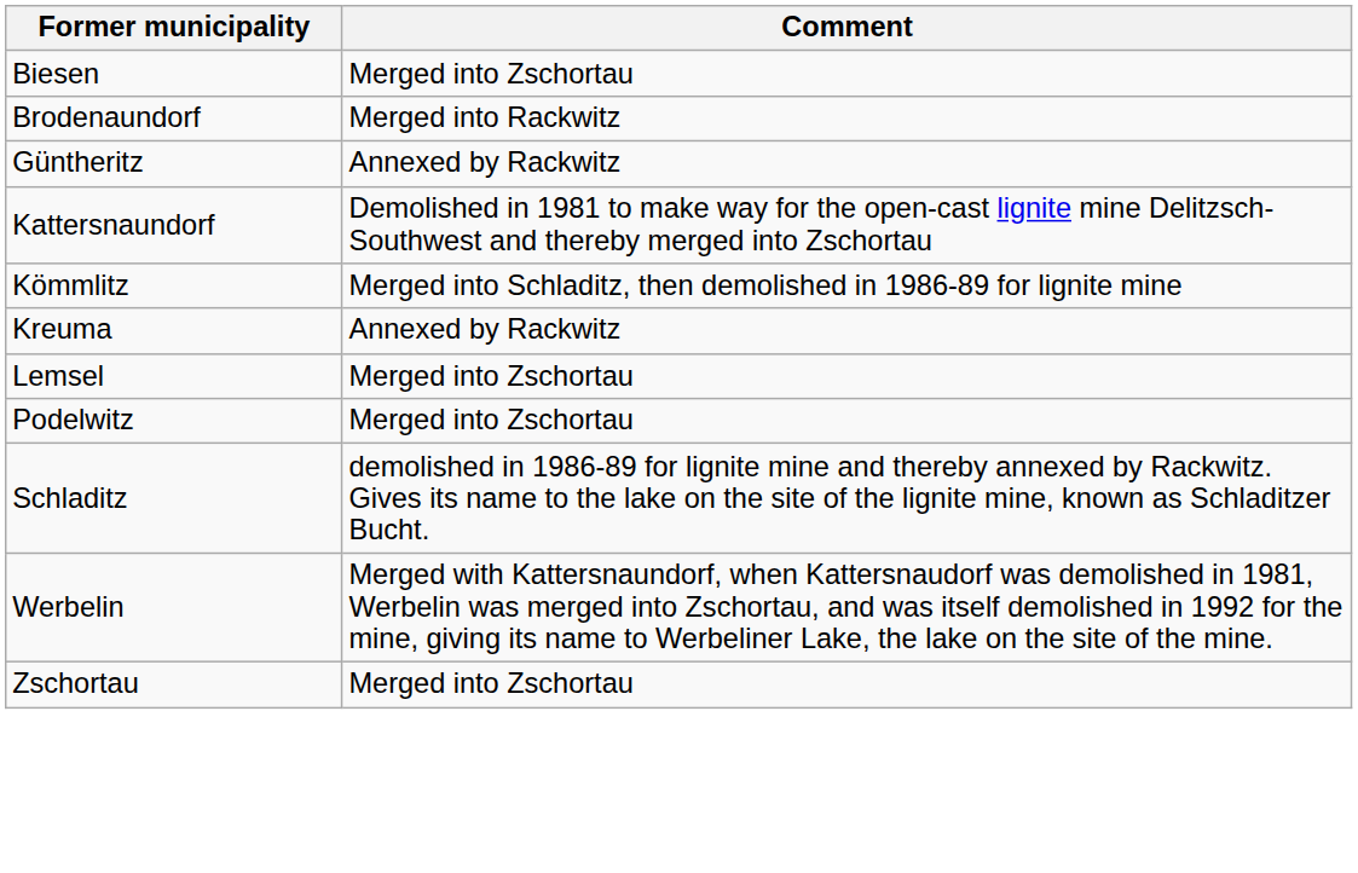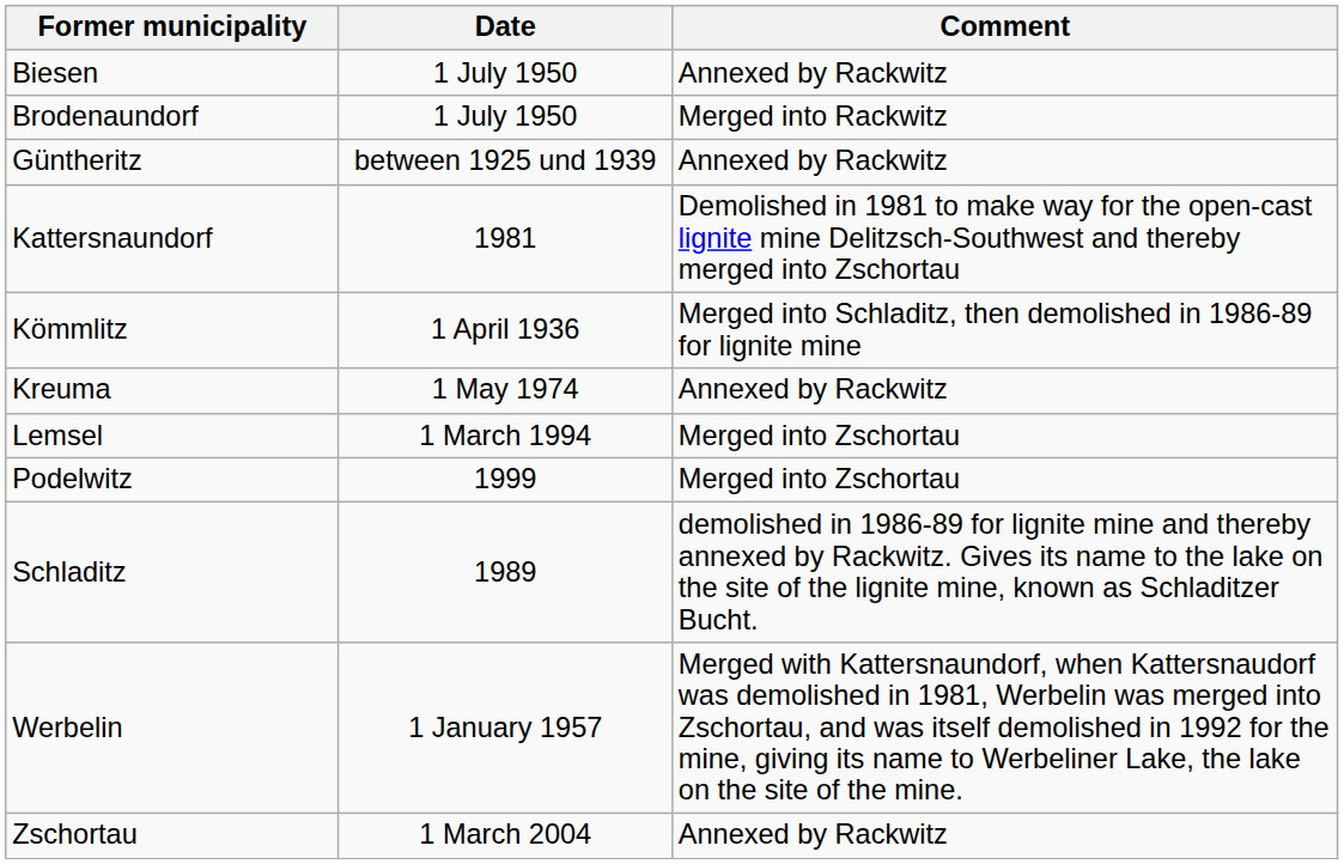 <table width="60%" class="wikitable sortable">
 <tr>
 <th width="25%" bgcolor="#e4e0e4">Former municipality</th>
+<th width="25%" bgcolor="#e4e0e4">Date</th>
 <th width="100%" bgcolor="#e4e0e4">Comment</th>
 </tr>
 <tr>
 <td>Biesen</td>
-<td>Merged into Zschortau</td>
+<td align="center">1 July 1950</td>
+<td>Annexed by Rackwitz</td>
 </tr>
 <tr>
 <td>Brodenaundorf</td>
+<td align="center">1 July 1950</td>
 <td>Merged into Rackwitz</td>
 </tr>
 <tr>
 <td>Güntheritz</td>
+<td align="center">between 1925 und 1939</td>
 <td>Annexed by Rackwitz</td>
 </tr>
 <tr>
 <td>Kattersnaundorf</td>
+<td align="center">1981</td>
 <td>Demolished in 1981 to make way for the open-cast <a href='#'>lignite</a> mine Delitzsch-Southwest and thereby merged into Zschortau</td>
 </tr>
 <tr>
 <td>Kömmlitz</td>
+<td align="center">1 April 1936</td>
 <td>Merged into Schladitz, then demolished in 1986-89 for lignite mine</td>
 </tr>
 <tr>
 <td>Kreuma</td>
+<td align="center">1 May 1974</td>
 <td>Annexed by Rackwitz</td>
 </tr>
 <tr>
 <td>Lemsel</td>
+<td align="center">1 March 1994</td>
 <td>Merged into Zschortau</td>
 </tr>
 <tr>
 <td>Podelwitz</td>
+<td align="center">1999</td>
 <td>Merged into Zschortau</td>
 </tr>
 <tr>
 <td>Schladitz</td>
+<td align="center">1989</td>
 <td>demolished in 1986-89 for lignite mine and thereby annexed by Rackwitz. Gives its name to the lake on the site of the lignite mine, known as Schladitzer Bucht.</td>
 </tr>
 <tr>
 <td>Werbelin</td>
+<td align="center">1 January 1957</td>
 <td>Merged with Kattersnaundorf, when Kattersnaudorf was demolished in 1981, Werbelin was merged into Zschortau, and was itself demolished in 1992 for the mine, giving its name to Werbeliner Lake, the lake on the site of the mine.</td>
 </tr>
 <tr>
 <td>Zschortau</td>
-<td>Merged into Zschortau</td>
+<td align="center">1 March 2004</td>
+<td>Annexed by Rackwitz</td>
 </tr>
 </table>
